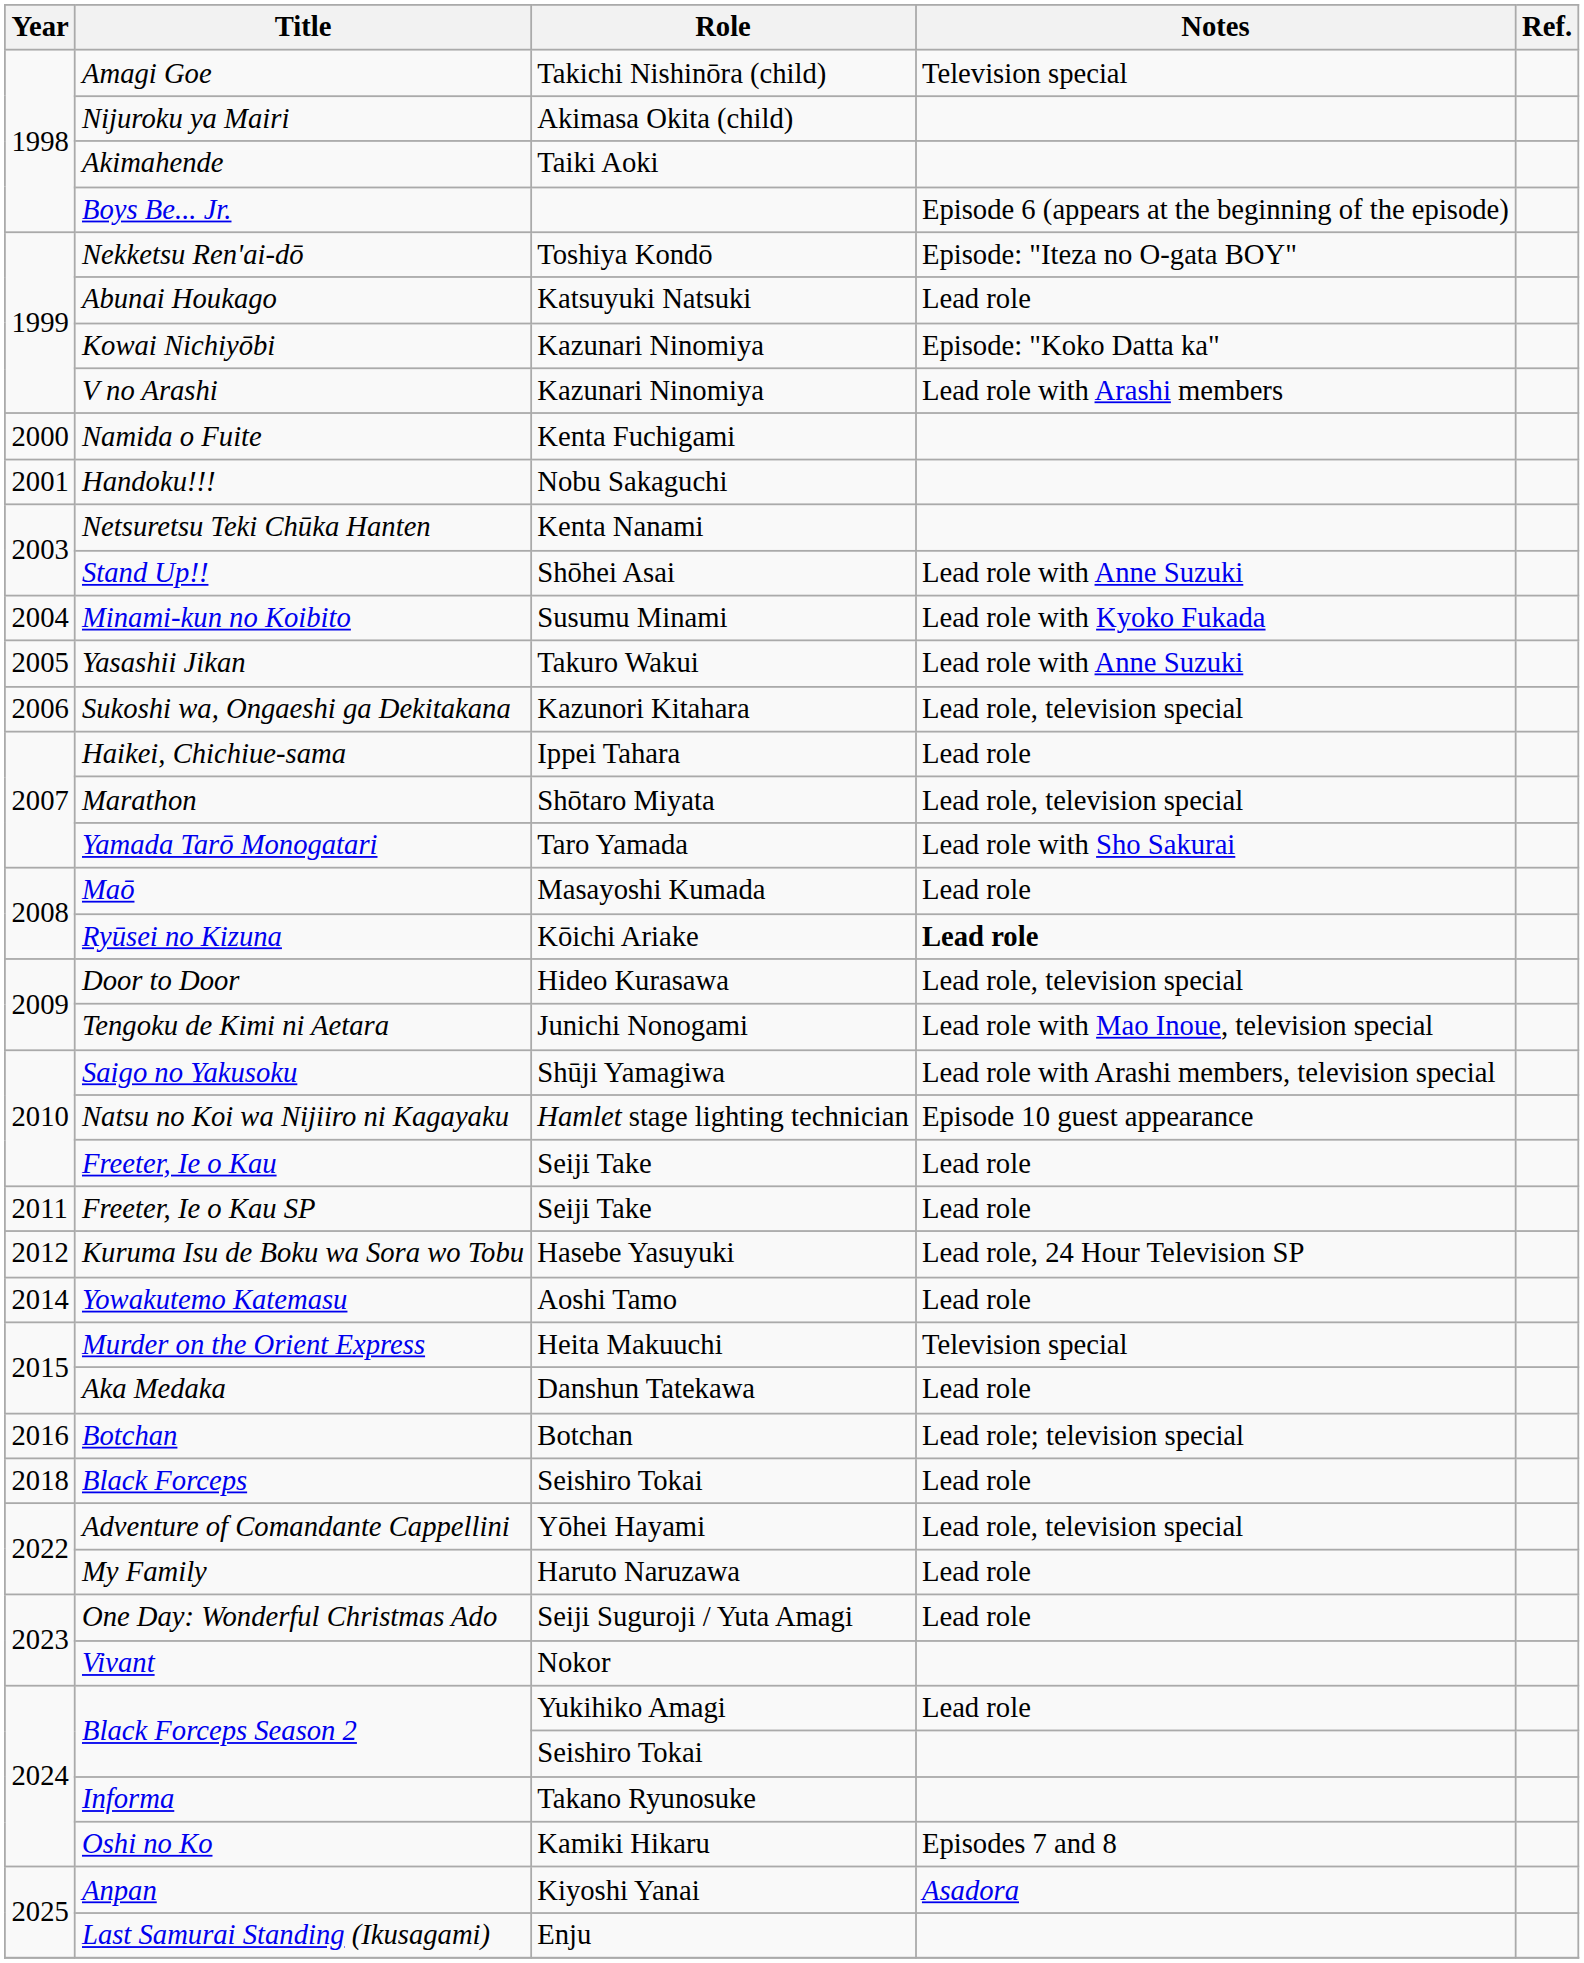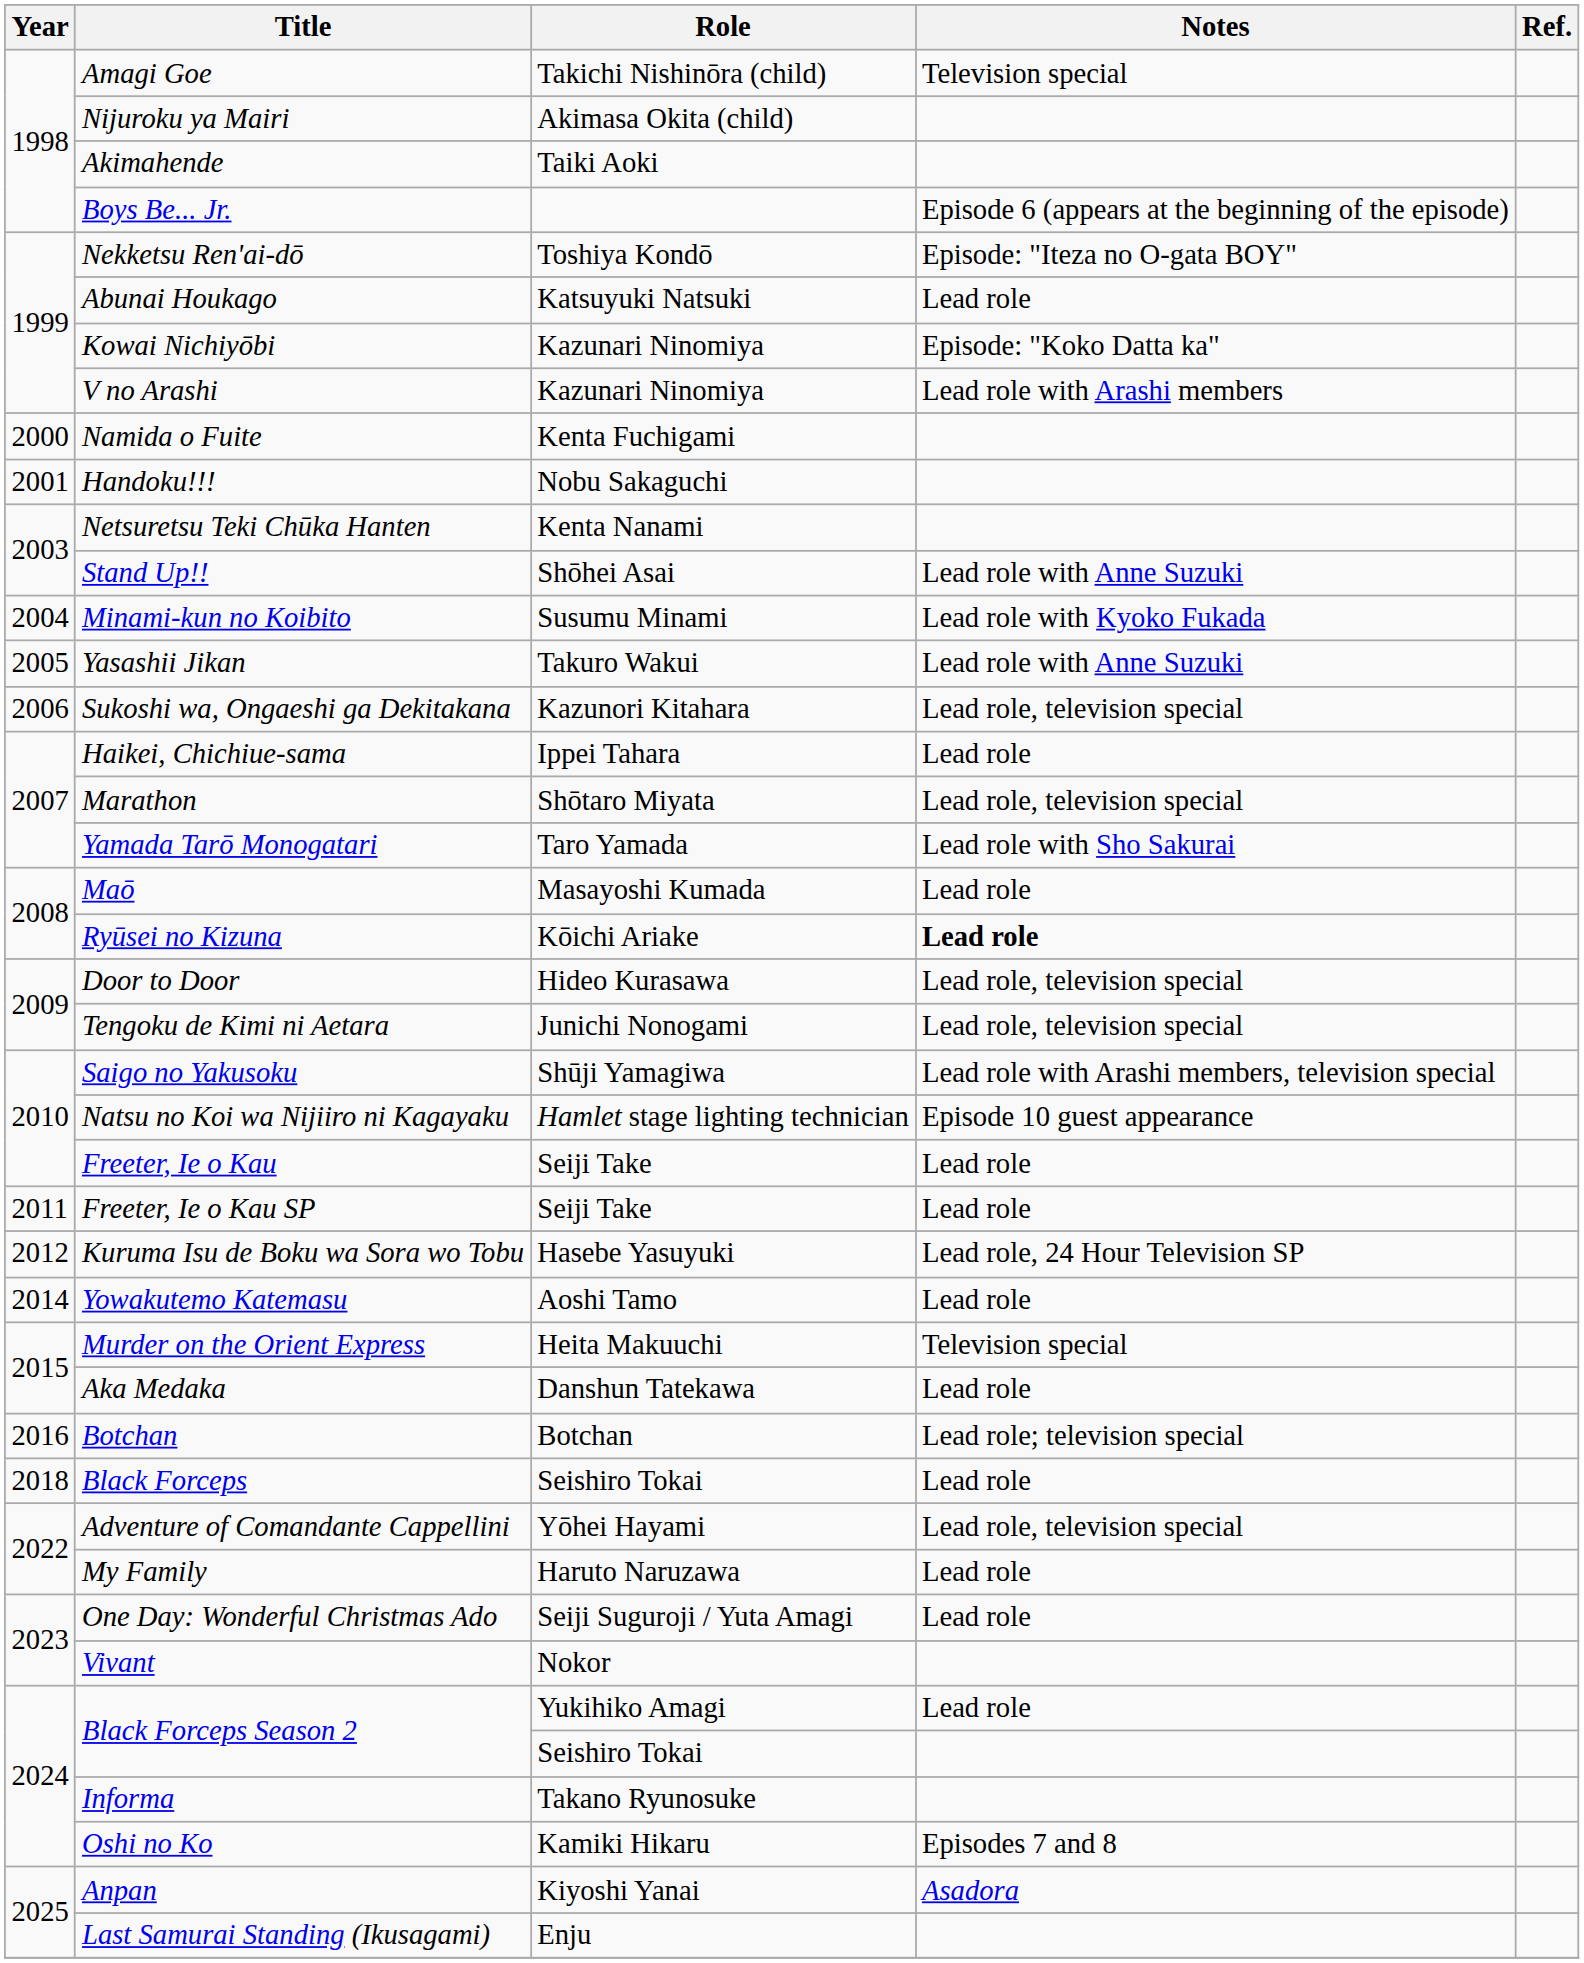 <table class="wikitable sortable">
 <tr>
 <th>Year</th>
 <th>Title</th>
 <th>Role</th>
 <th class="unsortable">Notes</th>
 <th class="unsortable">Ref.</th>
 </tr>
 <tr>
 <td rowspan="4">1998</td>
 <td><em>Amagi Goe</em></td>
 <td>Takichi Nishinōra (child)</td>
 <td>Television special</td>
 <td></td>
 </tr>
 <tr>
 <td><em>Nijuroku ya Mairi</em></td>
 <td>Akimasa Okita (child)</td>
 <td></td>
 <td></td>
 </tr>
 <tr>
 <td><em>Akimahende</em></td>
 <td>Taiki Aoki</td>
 <td></td>
 <td></td>
 </tr>
 <tr>
 <td><em><a href='#'>Boys Be... Jr.</a></em></td>
 <td></td>
 <td>Episode 6 (appears at the beginning of the episode)</td>
 <td></td>
 </tr>
 <tr>
 <td rowspan="4">1999</td>
 <td><em>Nekketsu Ren'ai-dō</em></td>
 <td>Toshiya Kondō</td>
 <td>Episode: "Iteza no O-gata BOY"</td>
 <td></td>
 </tr>
 <tr>
 <td><em>Abunai Houkago</em></td>
 <td>Katsuyuki Natsuki</td>
 <td>Lead role</td>
 <td></td>
 </tr>
 <tr>
 <td><em>Kowai Nichiyōbi</em></td>
 <td>Kazunari Ninomiya</td>
 <td>Episode: "Koko Datta ka"</td>
 <td></td>
 </tr>
 <tr>
 <td><em>V no Arashi</em></td>
 <td>Kazunari Ninomiya</td>
 <td>Lead role with <a href='#'>Arashi</a> members</td>
 <td></td>
 </tr>
 <tr>
 <td>2000</td>
 <td><em>Namida o Fuite</em></td>
 <td>Kenta Fuchigami</td>
 <td></td>
 <td></td>
 </tr>
 <tr>
 <td>2001</td>
 <td><em>Handoku!!!</em></td>
 <td>Nobu Sakaguchi</td>
 <td></td>
 <td></td>
 </tr>
 <tr>
 <td rowspan="2">2003</td>
 <td><em>Netsuretsu Teki Chūka Hanten</em></td>
 <td>Kenta Nanami</td>
 <td></td>
 <td></td>
 </tr>
 <tr>
 <td><em><a href='#'>Stand Up!!</a></em></td>
 <td>Shōhei Asai</td>
 <td>Lead role with <a href='#'>Anne Suzuki</a></td>
 <td></td>
 </tr>
 <tr>
 <td>2004</td>
 <td><em><a href='#'>Minami-kun no Koibito</a></em></td>
 <td>Susumu Minami</td>
 <td>Lead role with <a href='#'>Kyoko Fukada</a></td>
 <td></td>
 </tr>
 <tr>
 <td>2005</td>
 <td><em>Yasashii Jikan</em></td>
 <td>Takuro Wakui</td>
 <td>Lead role with <a href='#'>Anne Suzuki</a></td>
 <td></td>
 </tr>
 <tr>
 <td>2006</td>
 <td><em>Sukoshi wa, Ongaeshi ga Dekitakana</em></td>
 <td>Kazunori Kitahara</td>
 <td>Lead role, television special</td>
 <td></td>
 </tr>
 <tr>
 <td rowspan="3">2007</td>
 <td><em>Haikei, Chichiue-sama</em></td>
 <td>Ippei Tahara</td>
 <td>Lead role</td>
 <td></td>
 </tr>
 <tr>
 <td><em>Marathon</em></td>
 <td>Shōtaro Miyata</td>
 <td>Lead role, television special</td>
 <td></td>
 </tr>
 <tr>
 <td><em><a href='#'>Yamada Tarō Monogatari</a></em></td>
 <td>Taro Yamada</td>
 <td>Lead role with <a href='#'>Sho Sakurai</a></td>
 <td></td>
 </tr>
 <tr>
 <td rowspan="2">2008</td>
 <td><em><a href='#'>Maō</a></em></td>
 <td>Masayoshi Kumada</td>
 <td>Lead role</td>
 <td></td>
 </tr>
 <tr>
 <td><em><a href='#'>Ryūsei no Kizuna</a></em></td>
 <td>Kōichi Ariake</td>
 <td><strong>Lead role</strong></td>
 <td></td>
 </tr>
 <tr>
 <td rowspan="2">2009</td>
 <td><em>Door to Door</em></td>
 <td>Hideo Kurasawa</td>
 <td>Lead role, television special</td>
 <td></td>
 </tr>
 <tr>
 <td><em>Tengoku de Kimi ni Aetara</em></td>
 <td>Junichi Nonogami</td>
-<td>Lead role with <a href='#'>Mao Inoue</a>, television special</td>
+<td>Lead role, television special</td>
 <td></td>
 </tr>
 <tr>
 <td rowspan="3">2010</td>
 <td><em><a href='#'>Saigo no Yakusoku</a></em></td>
 <td>Shūji Yamagiwa</td>
 <td>Lead role with Arashi members, television special</td>
 <td></td>
 </tr>
 <tr>
 <td><em>Natsu no Koi wa Nijiiro ni Kagayaku</em></td>
 <td><em>Hamlet</em> stage lighting technician</td>
 <td>Episode 10 guest appearance</td>
 <td></td>
 </tr>
 <tr>
 <td><em><a href='#'>Freeter, Ie o Kau</a></em></td>
 <td>Seiji Take</td>
 <td>Lead role</td>
 <td></td>
 </tr>
 <tr>
 <td>2011</td>
 <td><em>Freeter, Ie o Kau SP</em></td>
 <td>Seiji Take</td>
 <td>Lead role</td>
 <td></td>
 </tr>
 <tr>
 <td>2012</td>
 <td><em>Kuruma Isu de Boku wa Sora wo Tobu</em></td>
 <td>Hasebe Yasuyuki</td>
 <td>Lead role, 24 Hour Television SP</td>
 <td></td>
 </tr>
 <tr>
 <td>2014</td>
 <td><em><a href='#'>Yowakutemo Katemasu</a></em></td>
 <td>Aoshi Tamo</td>
 <td>Lead role</td>
 <td></td>
 </tr>
 <tr>
 <td rowspan="2">2015</td>
 <td><em><a href='#'>Murder on the Orient Express</a></em></td>
 <td>Heita Makuuchi</td>
 <td>Television special</td>
 <td></td>
 </tr>
 <tr>
 <td><em>Aka Medaka</em></td>
 <td>Danshun Tatekawa</td>
 <td>Lead role</td>
 <td></td>
 </tr>
 <tr>
 <td>2016</td>
 <td><em><a href='#'>Botchan</a></em></td>
 <td>Botchan</td>
 <td>Lead role; television special</td>
 <td></td>
 </tr>
 <tr>
 <td>2018</td>
 <td><em><a href='#'>Black Forceps</a></em></td>
 <td>Seishiro Tokai</td>
 <td>Lead role</td>
 <td></td>
 </tr>
 <tr>
 <td rowspan="2">2022</td>
 <td><em>Adventure of Comandante Cappellini</em></td>
 <td>Yōhei Hayami</td>
 <td>Lead role, television special</td>
 <td></td>
 </tr>
 <tr>
 <td><em>My Family</em></td>
 <td>Haruto Naruzawa</td>
 <td>Lead role</td>
 <td></td>
 </tr>
 <tr>
 <td rowspan="2">2023</td>
 <td><em>One Day: Wonderful Christmas Ado</em></td>
 <td>Seiji Suguroji / Yuta Amagi</td>
 <td>Lead role</td>
 <td></td>
 </tr>
 <tr>
 <td><em><a href='#'>Vivant</a></em></td>
 <td>Nokor</td>
 <td></td>
 <td></td>
 </tr>
 <tr>
 <td rowspan="4">2024</td>
 <td rowspan="2"><em><a href='#'>Black Forceps Season 2</a></em></td>
 <td>Yukihiko Amagi</td>
 <td>Lead role</td>
 <td></td>
 </tr>
 <tr>
 <td>Seishiro Tokai</td>
 <td></td>
 <td></td>
 </tr>
 <tr>
 <td><em><a href='#'>Informa</a></em></td>
 <td>Takano Ryunosuke</td>
 <td></td>
 <td></td>
 </tr>
 <tr>
 <td><em><a href='#'>Oshi no Ko</a></em></td>
 <td>Kamiki Hikaru</td>
 <td>Episodes 7 and 8</td>
 <td></td>
 </tr>
 <tr>
 <td rowspan="2">2025</td>
 <td><em><a href='#'>Anpan</a></em></td>
 <td>Kiyoshi Yanai</td>
 <td><em><a href='#'>Asadora</a></em></td>
 <td></td>
 </tr>
 <tr>
 <td><em><a href='#'>Last Samurai Standing</a></em> <em>(Ikusagami)</em></td>
 <td>Enju</td>
 <td></td>
 <td></td>
 </tr>
 <tr>
 </tr>
 </table>
